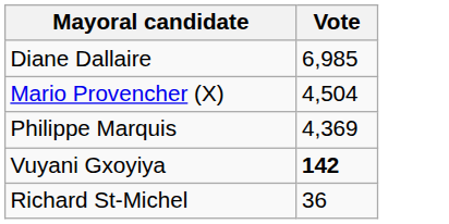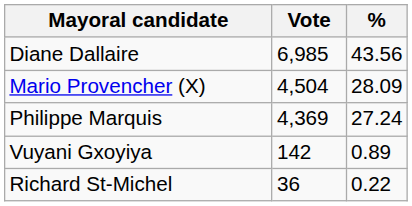 <table class="wikitable">
 <tr>
 <th bgcolor="#DDDDFF" width="200px">Mayoral candidate</th>
 <th bgcolor="#DDDDFF" width="50px">Vote</th>
+<th bgcolor="#DDDDFF" width="30px">%</th>
 </tr>
 <tr>
 <td>Diane Dallaire</td>
 <td>6,985</td>
+<td>43.56</td>
 </tr>
 <tr>
 <td><a href='#'>Mario Provencher</a> (X)</td>
 <td>4,504</td>
+<td>28.09</td>
 </tr>
 <tr>
 <td>Philippe Marquis</td>
 <td>4,369</td>
+<td>27.24</td>
 </tr>
 <tr>
 <td>Vuyani Gxoyiya</td>
-<td><strong>142</strong></td>
+<td>142</td>
+<td>0.89</td>
 </tr>
 <tr>
 <td>Richard St-Michel</td>
 <td>36</td>
+<td>0.22</td>
 </tr>
 </table>
